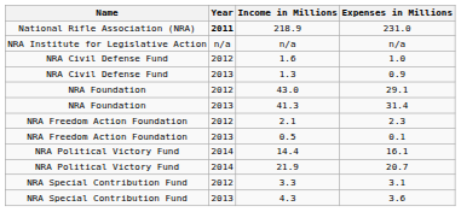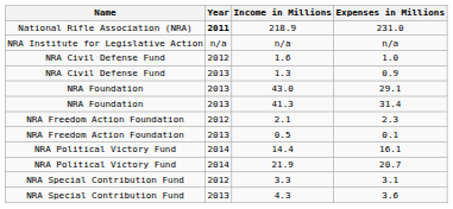 <table class="wikitable plainrowheaders floatright" style="text-align:center;font-size:90%;">
 <tr>
 <th>Name</th>
 <th>Year</th>
 <th>Income in Millions</th>
 <th>Expenses in Millions</th>
 </tr>
 <tr>
 <td>National Rifle Association (NRA)</td>
 <td><strong>2011</strong></td>
 <td>218.9</td>
 <td>231.0</td>
 </tr>
 <tr>
 <td>NRA Institute for Legislative Action</td>
 <td>n/a</td>
 <td>n/a</td>
 <td>n/a</td>
 </tr>
 <tr>
 <td>NRA Civil Defense Fund</td>
 <td>2012</td>
 <td>1.6</td>
 <td>1.0</td>
 </tr>
 <tr>
 <td>NRA Civil Defense Fund</td>
 <td>2013</td>
 <td>1.3</td>
 <td>0.9</td>
 </tr>
 <tr>
 <td>NRA Foundation</td>
-<td>2012</td>
+<td>2013</td>
 <td>43.0</td>
 <td>29.1</td>
 </tr>
 <tr>
 <td>NRA Foundation</td>
 <td>2013</td>
 <td>41.3</td>
 <td>31.4</td>
 </tr>
 <tr>
 <td>NRA Freedom Action Foundation</td>
 <td>2012</td>
 <td>2.1</td>
 <td>2.3</td>
 </tr>
 <tr>
 <td>NRA Freedom Action Foundation</td>
 <td>2013</td>
 <td>0.5</td>
 <td>0.1</td>
 </tr>
 <tr>
 <td>NRA Political Victory Fund</td>
 <td>2014</td>
 <td>14.4</td>
 <td>16.1</td>
 </tr>
 <tr>
 <td>NRA Political Victory Fund</td>
 <td>2014</td>
 <td>21.9</td>
 <td>20.7</td>
 </tr>
 <tr>
 <td>NRA Special Contribution Fund</td>
 <td>2012</td>
 <td>3.3</td>
 <td>3.1</td>
 </tr>
 <tr>
 <td>NRA Special Contribution Fund</td>
 <td>2013</td>
 <td>4.3</td>
 <td>3.6</td>
 </tr>
 </table>
